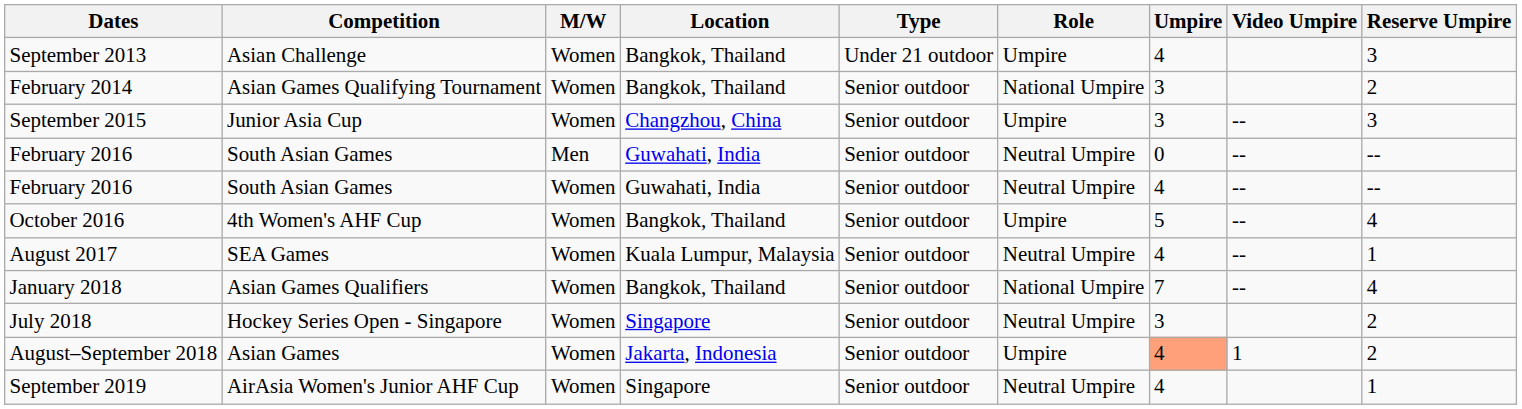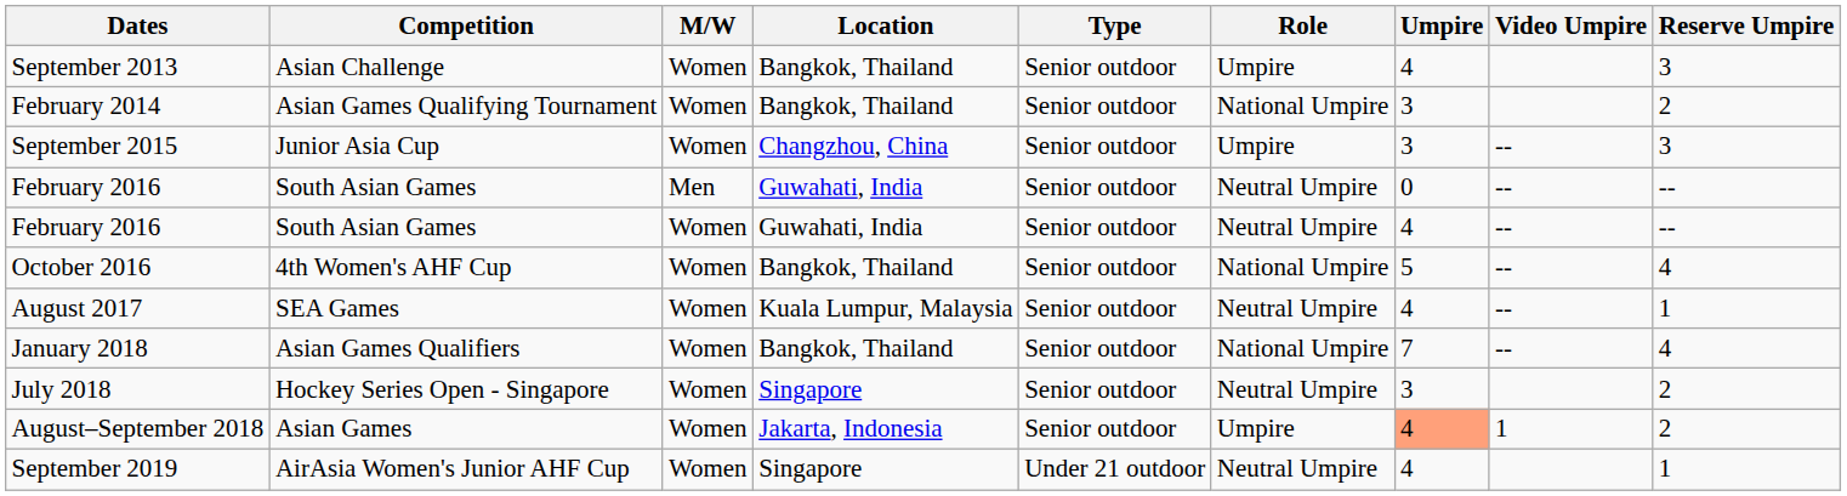 <table class="wikitable">
 <tr>
 <th>Dates</th>
 <th>Competition</th>
 <th>M/W</th>
 <th>Location</th>
 <th>Type</th>
 <th>Role</th>
 <th>Umpire</th>
 <th>Video Umpire</th>
 <th>Reserve Umpire</th>
 </tr>
 <tr>
 <td>September 2013</td>
 <td>Asian Challenge</td>
 <td>Women</td>
 <td>Bangkok, Thailand</td>
-<td>Under 21 outdoor</td>
+<td>Senior outdoor</td>
 <td>Umpire</td>
 <td>4</td>
 <td></td>
 <td>3</td>
 </tr>
 <tr>
 <td>February 2014</td>
 <td>Asian Games Qualifying Tournament</td>
 <td>Women</td>
 <td>Bangkok, Thailand</td>
 <td>Senior outdoor</td>
 <td>National Umpire</td>
 <td>3</td>
 <td></td>
 <td>2</td>
 </tr>
 <tr>
 <td>September 2015</td>
 <td>Junior Asia Cup</td>
 <td>Women</td>
 <td><a href='#'>Changzhou</a>, <a href='#'>China</a></td>
 <td>Senior outdoor</td>
 <td>Umpire</td>
 <td>3</td>
 <td>--</td>
 <td>3</td>
 </tr>
 <tr>
 <td>February 2016</td>
 <td>South Asian Games</td>
 <td>Men</td>
 <td><a href='#'>Guwahati</a>, <a href='#'>India</a></td>
 <td>Senior outdoor</td>
 <td>Neutral Umpire</td>
 <td>0</td>
 <td>--</td>
 <td>--</td>
 </tr>
 <tr>
 <td>February 2016</td>
 <td>South Asian Games</td>
 <td>Women</td>
 <td>Guwahati, India</td>
 <td>Senior outdoor</td>
 <td>Neutral Umpire</td>
 <td>4</td>
 <td>--</td>
 <td>--</td>
 </tr>
 <tr>
 <td>October 2016</td>
 <td>4th Women's AHF Cup</td>
 <td>Women</td>
 <td>Bangkok, Thailand</td>
 <td>Senior outdoor</td>
-<td>Umpire</td>
+<td>National Umpire</td>
 <td>5</td>
 <td>--</td>
 <td>4</td>
 </tr>
 <tr>
 <td>August 2017</td>
 <td>SEA Games</td>
 <td>Women</td>
 <td>Kuala Lumpur, Malaysia</td>
 <td>Senior outdoor</td>
 <td>Neutral Umpire</td>
 <td>4</td>
 <td>--</td>
 <td>1</td>
 </tr>
 <tr>
 <td>January 2018</td>
 <td>Asian Games Qualifiers</td>
 <td>Women</td>
 <td>Bangkok, Thailand</td>
 <td>Senior outdoor</td>
 <td>National Umpire</td>
 <td>7</td>
 <td>--</td>
 <td>4</td>
 </tr>
 <tr>
 <td>July 2018</td>
 <td>Hockey Series Open - Singapore</td>
 <td>Women</td>
 <td><a href='#'>Singapore</a></td>
 <td>Senior outdoor</td>
 <td>Neutral Umpire</td>
 <td>3</td>
 <td></td>
 <td>2</td>
 </tr>
 <tr>
 <td>August–September 2018</td>
 <td>Asian Games</td>
 <td>Women</td>
 <td><a href='#'>Jakarta</a>, <a href='#'>Indonesia</a></td>
 <td>Senior outdoor</td>
 <td>Umpire</td>
 <td style="background: lightsalmon;">4</td>
 <td>1</td>
 <td>2</td>
 </tr>
 <tr>
 <td>September 2019</td>
 <td>AirAsia Women's Junior AHF Cup</td>
 <td>Women</td>
 <td>Singapore</td>
-<td>Senior outdoor</td>
+<td>Under 21 outdoor</td>
 <td>Neutral Umpire</td>
 <td>4</td>
 <td></td>
 <td>1</td>
 </tr>
 </table>
